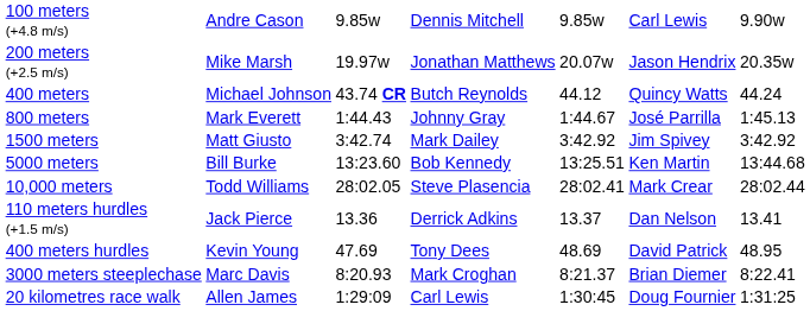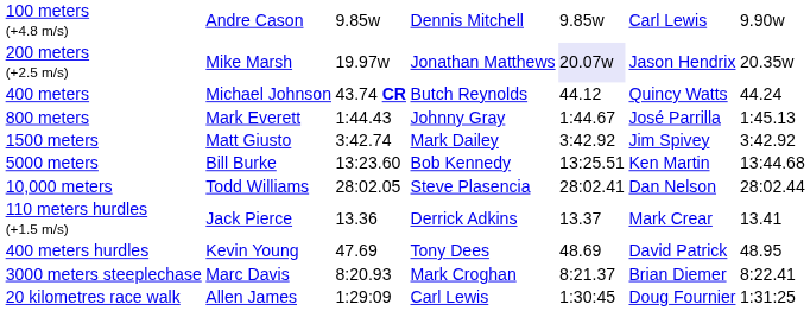 <table>
 <tr>
 <td><a href='#'>100 meters</a> <br><small>(+4.8 m/s)</small></td>
 <td><a href='#'>Andre Cason</a></td>
 <td>9.85w</td>
 <td><a href='#'>Dennis Mitchell</a></td>
 <td>9.85w</td>
 <td><a href='#'>Carl Lewis</a></td>
 <td>9.90w</td>
 </tr>
 <tr>
 <td><a href='#'>200 meters</a> <br><small>(+2.5 m/s)</small></td>
 <td><a href='#'>Mike Marsh</a></td>
 <td>19.97w</td>
 <td><a href='#'>Jonathan Matthews</a></td>
-<td>20.07w</td>
+<td style="background: lavender;">20.07w</td>
 <td><a href='#'>Jason Hendrix</a></td>
 <td>20.35w</td>
 </tr>
 <tr>
 <td><a href='#'>400 meters</a></td>
 <td><a href='#'>Michael Johnson</a></td>
 <td>43.74 <strong><a href='#'>CR</a></strong></td>
 <td><a href='#'>Butch Reynolds</a></td>
 <td>44.12</td>
 <td><a href='#'>Quincy Watts</a></td>
 <td>44.24</td>
 </tr>
 <tr>
 <td><a href='#'>800 meters</a></td>
 <td><a href='#'>Mark Everett</a></td>
 <td>1:44.43</td>
 <td><a href='#'>Johnny Gray</a></td>
 <td>1:44.67</td>
 <td><a href='#'>José Parrilla</a></td>
 <td>1:45.13</td>
 </tr>
 <tr>
 <td><a href='#'>1500 meters</a></td>
 <td><a href='#'>Matt Giusto</a></td>
 <td>3:42.74</td>
 <td><a href='#'>Mark Dailey</a></td>
 <td>3:42.92</td>
 <td><a href='#'>Jim Spivey</a></td>
 <td>3:42.92</td>
 </tr>
 <tr>
 <td><a href='#'>5000 meters</a></td>
 <td><a href='#'>Bill Burke</a></td>
 <td>13:23.60</td>
 <td><a href='#'>Bob Kennedy</a></td>
 <td>13:25.51</td>
 <td><a href='#'>Ken Martin</a></td>
 <td>13:44.68</td>
 </tr>
 <tr>
 <td><a href='#'>10,000 meters</a></td>
 <td><a href='#'>Todd Williams</a></td>
 <td>28:02.05</td>
 <td><a href='#'>Steve Plasencia</a></td>
 <td>28:02.41</td>
-<td><a href='#'>Mark Crear</a></td>
+<td><a href='#'>Dan Nelson</a></td>
 <td>28:02.44</td>
 </tr>
 <tr>
 <td><a href='#'>110 meters hurdles</a><br><small>(+1.5 m/s)</small></td>
 <td><a href='#'>Jack Pierce</a></td>
 <td>13.36</td>
 <td><a href='#'>Derrick Adkins</a></td>
 <td>13.37</td>
-<td><a href='#'>Dan Nelson</a></td>
+<td><a href='#'>Mark Crear</a></td>
 <td>13.41</td>
 </tr>
 <tr>
 <td><a href='#'>400 meters hurdles</a></td>
 <td><a href='#'>Kevin Young</a></td>
 <td>47.69</td>
 <td><a href='#'>Tony Dees</a></td>
 <td>48.69</td>
 <td><a href='#'>David Patrick</a></td>
 <td>48.95</td>
 </tr>
 <tr>
 <td><a href='#'>3000 meters steeplechase</a></td>
 <td><a href='#'>Marc Davis</a></td>
 <td>8:20.93</td>
 <td><a href='#'>Mark Croghan</a></td>
 <td>8:21.37</td>
 <td><a href='#'>Brian Diemer</a></td>
 <td>8:22.41</td>
 </tr>
 <tr>
 <td><a href='#'>20 kilometres race walk</a></td>
 <td><a href='#'>Allen James</a></td>
 <td>1:29:09</td>
 <td><a href='#'>Carl Lewis</a></td>
 <td>1:30:45</td>
 <td><a href='#'>Doug Fournier</a></td>
 <td>1:31:25</td>
 </tr>
 </table>
